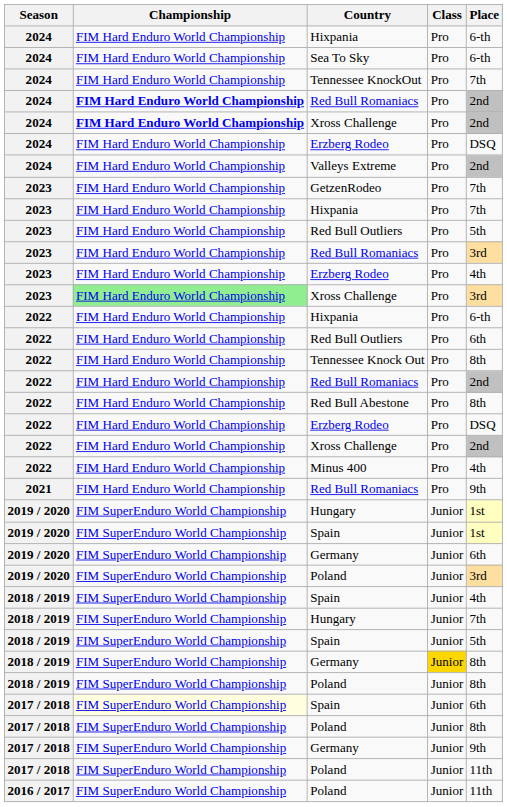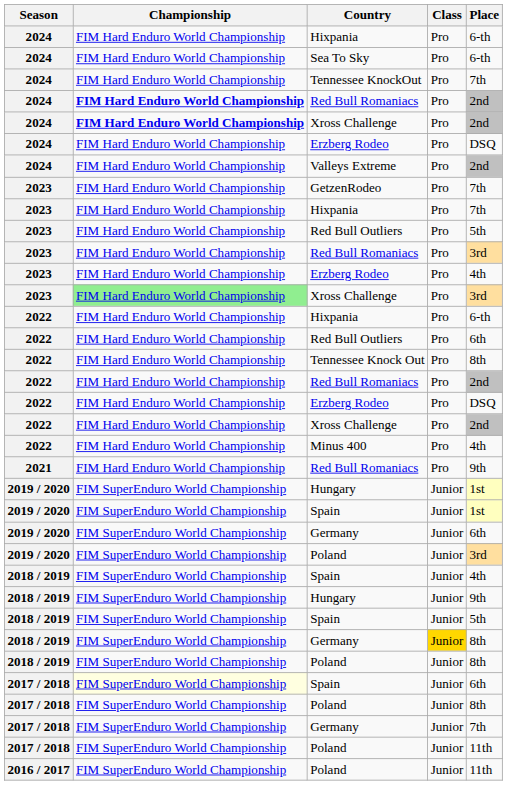 <table class="wikitable" style="font-size: 95%;">
 <tr>
 <th>Season</th>
 <th>Championship</th>
 <th>Country</th>
 <th>Class</th>
 <th>Place</th>
 </tr>
 <tr>
 <th>2024</th>
 <td><a href='#'>FIM Hard Enduro World Championship</a></td>
 <td> Hixpania</td>
 <td>Pro</td>
 <td>6-th</td>
 </tr>
 <tr>
 <th>2024</th>
 <td><a href='#'>FIM Hard Enduro World Championship</a></td>
 <td> Sea To Sky</td>
 <td>Pro</td>
 <td>6-th</td>
 </tr>
 <tr>
 <th>2024</th>
 <td><a href='#'>FIM Hard Enduro World Championship</a></td>
 <td> Tennessee KnockOut</td>
 <td>Pro</td>
 <td>7th</td>
 </tr>
 <tr>
 <th>2024</th>
 <td><strong><a href='#'>FIM Hard Enduro World Championship</a></strong></td>
 <td> <a href='#'>Red Bull Romaniacs</a></td>
 <td>Pro</td>
 <td style="background:#C0C0C0;">2nd</td>
 </tr>
 <tr>
 <th>2024</th>
 <td><strong><a href='#'>FIM Hard Enduro World Championship</a></strong></td>
 <td> Xross Challenge</td>
 <td>Pro</td>
 <td style="background:#C0C0C0;">2nd</td>
 </tr>
 <tr>
 <th>2024</th>
 <td><a href='#'>FIM Hard Enduro World Championship</a></td>
 <td> <a href='#'>Erzberg Rodeo</a></td>
 <td>Pro</td>
 <td>DSQ</td>
 </tr>
 <tr>
 <th>2024</th>
 <td><a href='#'>FIM Hard Enduro World Championship</a></td>
 <td> Valleys Extreme</td>
 <td>Pro</td>
 <td style="background:#C0C0C0;">2nd</td>
 </tr>
 <tr>
 <th>2023</th>
 <td><a href='#'>FIM Hard Enduro World Championship</a></td>
 <td> GetzenRodeo</td>
 <td>Pro</td>
 <td>7th</td>
 </tr>
 <tr>
 <th>2023</th>
 <td><a href='#'>FIM Hard Enduro World Championship</a></td>
 <td> Hixpania</td>
 <td>Pro</td>
 <td>7th</td>
 </tr>
 <tr>
 <th>2023</th>
 <td><a href='#'>FIM Hard Enduro World Championship</a></td>
 <td> Red Bull Outliers</td>
 <td>Pro</td>
 <td>5th</td>
 </tr>
 <tr>
 <th>2023</th>
 <td><a href='#'>FIM Hard Enduro World Championship</a></td>
 <td> <a href='#'>Red Bull Romaniacs</a></td>
 <td>Pro</td>
 <td style="background:#FFDF9F;">3rd</td>
 </tr>
 <tr>
 <th>2023</th>
 <td><a href='#'>FIM Hard Enduro World Championship</a></td>
 <td> <a href='#'>Erzberg Rodeo</a></td>
 <td>Pro</td>
 <td>4th</td>
 </tr>
 <tr>
 <th>2023</th>
 <td style="background: lightgreen;"><a href='#'>FIM Hard Enduro World Championship</a></td>
 <td> Xross Challenge</td>
 <td>Pro</td>
 <td style="background:#FFDF9F;">3rd</td>
 </tr>
 <tr>
 <th>2022</th>
 <td><a href='#'>FIM Hard Enduro World Championship</a></td>
 <td> Hixpania</td>
 <td>Pro</td>
 <td>6-th</td>
 </tr>
 <tr>
 <th>2022</th>
 <td><a href='#'>FIM Hard Enduro World Championship</a></td>
 <td> Red Bull Outliers</td>
 <td>Pro</td>
 <td>6th</td>
 </tr>
 <tr>
 <th>2022</th>
 <td><a href='#'>FIM Hard Enduro World Championship</a></td>
 <td> Tennessee Knock Out</td>
 <td>Pro</td>
 <td>8th</td>
 </tr>
 <tr>
 <th>2022</th>
 <td><a href='#'>FIM Hard Enduro World Championship</a></td>
 <td> <a href='#'>Red Bull Romaniacs</a></td>
 <td>Pro</td>
 <td style="background:#C0C0C0;">2nd</td>
 </tr>
 <tr>
 <th>2022</th>
 <td><a href='#'>FIM Hard Enduro World Championship</a></td>
-<td> Red Bull Abestone</td>
-<td>Pro</td>
-<td>8th</td>
-</tr>
-<tr>
-<th>2022</th>
-<td><a href='#'>FIM Hard Enduro World Championship</a></td>
 <td> <a href='#'>Erzberg Rodeo</a></td>
 <td>Pro</td>
 <td>DSQ</td>
 </tr>
 <tr>
 <th>2022</th>
 <td><a href='#'>FIM Hard Enduro World Championship</a></td>
 <td> Xross Challenge</td>
 <td>Pro</td>
 <td style="background:#C0C0C0;">2nd</td>
 </tr>
 <tr>
 <th>2022</th>
 <td><a href='#'>FIM Hard Enduro World Championship</a></td>
 <td> Minus 400</td>
 <td>Pro</td>
 <td>4th</td>
 </tr>
 <tr>
 <th>2021</th>
 <td><a href='#'>FIM Hard Enduro World Championship</a></td>
 <td> <a href='#'>Red Bull Romaniacs</a></td>
 <td>Pro</td>
 <td>9th</td>
 </tr>
 <tr>
 <th>2019 / 2020</th>
 <td><a href='#'>FIM SuperEnduro World Championship</a></td>
 <td> Hungary</td>
 <td>Junior</td>
 <td style="background:#FFFFBF;">1st</td>
 </tr>
 <tr>
 <th>2019 / 2020</th>
 <td><a href='#'>FIM SuperEnduro World Championship</a></td>
 <td> Spain</td>
 <td>Junior</td>
 <td style="background:#FFFFBF;">1st</td>
 </tr>
 <tr>
 <th>2019 / 2020</th>
 <td><a href='#'>FIM SuperEnduro World Championship</a></td>
 <td> Germany</td>
 <td>Junior</td>
 <td>6th</td>
 </tr>
 <tr>
 <th>2019 / 2020</th>
 <td><a href='#'>FIM SuperEnduro World Championship</a></td>
 <td> Poland</td>
 <td>Junior</td>
 <td style="background:#FFDF9F;">3rd</td>
 </tr>
 <tr>
 <th>2018 / 2019</th>
 <td><a href='#'>FIM SuperEnduro World Championship</a></td>
 <td> Spain</td>
 <td>Junior</td>
 <td>4th</td>
 </tr>
 <tr>
 <th>2018 / 2019</th>
 <td><a href='#'>FIM SuperEnduro World Championship</a></td>
 <td> Hungary</td>
 <td>Junior</td>
-<td>7th</td>
+<td>9th</td>
 </tr>
 <tr>
 <th>2018 / 2019</th>
 <td><a href='#'>FIM SuperEnduro World Championship</a></td>
 <td> Spain</td>
 <td>Junior</td>
 <td>5th</td>
 </tr>
 <tr>
 <th>2018 / 2019</th>
 <td><a href='#'>FIM SuperEnduro World Championship</a></td>
 <td> Germany</td>
 <td style="background: gold;">Junior</td>
 <td>8th</td>
 </tr>
 <tr>
 <th>2018 / 2019</th>
 <td><a href='#'>FIM SuperEnduro World Championship</a></td>
 <td> Poland</td>
 <td>Junior</td>
 <td>8th</td>
 </tr>
 <tr>
 <th>2017 / 2018</th>
 <td style="background: lightyellow;"><a href='#'>FIM SuperEnduro World Championship</a></td>
 <td> Spain</td>
 <td>Junior</td>
 <td>6th</td>
 </tr>
 <tr>
 <th>2017 / 2018</th>
 <td><a href='#'>FIM SuperEnduro World Championship</a></td>
 <td> Poland</td>
 <td>Junior</td>
 <td>8th</td>
 </tr>
 <tr>
 <th>2017 / 2018</th>
 <td><a href='#'>FIM SuperEnduro World Championship</a></td>
 <td> Germany</td>
 <td>Junior</td>
-<td>9th</td>
+<td>7th</td>
 </tr>
 <tr>
 <th>2017 / 2018</th>
 <td><a href='#'>FIM SuperEnduro World Championship</a></td>
 <td> Poland</td>
 <td>Junior</td>
 <td>11th</td>
 </tr>
 <tr>
 <th>2016 / 2017</th>
 <td><a href='#'>FIM SuperEnduro World Championship</a></td>
 <td> Poland</td>
 <td>Junior</td>
 <td>11th</td>
 </tr>
 </table>
